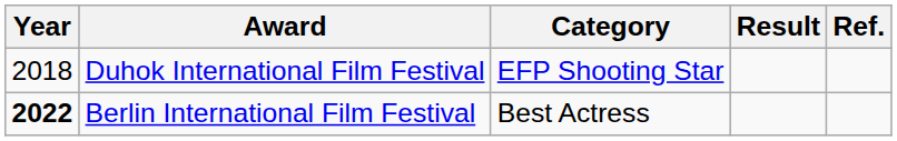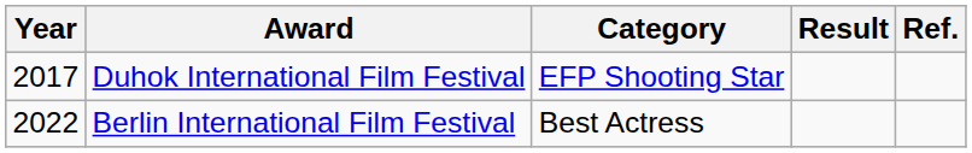 <table class="wikitable">
 <tr>
 <th>Year</th>
 <th>Award</th>
 <th>Category</th>
 <th>Result</th>
 <th>Ref.</th>
 </tr>
 <tr>
-<td>2018</td>
+<td>2017</td>
 <td><a href='#'>Duhok International Film Festival</a></td>
 <td><a href='#'>EFP Shooting Star</a></td>
 <td></td>
 <td></td>
 </tr>
 <tr>
-<td><strong>2022</strong></td>
+<td>2022</td>
 <td><a href='#'>Berlin International Film Festival</a></td>
 <td>Best Actress</td>
 <td></td>
 <td></td>
 </tr>
 </table>
